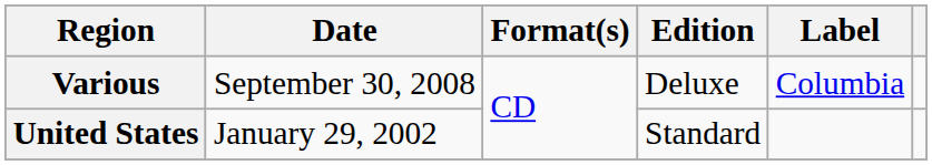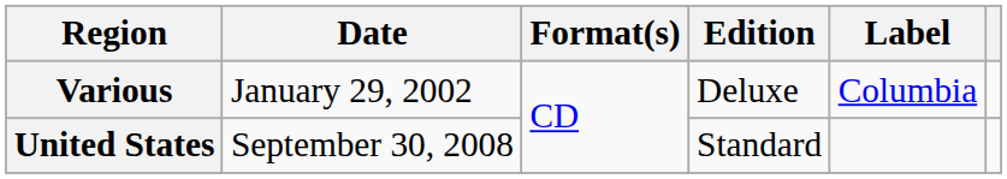 <table class="wikitable plainrowheaders">
 <tr>
 <th scope="col">Region</th>
 <th scope="col">Date</th>
 <th scope="col">Format(s)</th>
 <th scope="col">Edition</th>
 <th scope="col">Label</th>
 <th scope="col"></th>
 </tr>
 <tr>
 <th scope="row">Various</th>
-<td>September 30, 2008</td>
+<td>January 29, 2002</td>
 <td rowspan="2"><a href='#'>CD</a></td>
 <td>Deluxe</td>
 <td><a href='#'>Columbia</a></td>
 <td></td>
 </tr>
 <tr>
 <th scope="row">United States</th>
-<td>January 29, 2002</td>
+<td>September 30, 2008</td>
 <td>Standard</td>
 <td></td>
 <td></td>
 </tr>
 </table>
